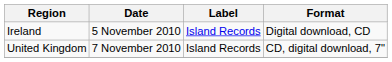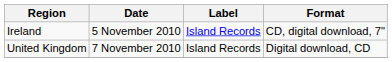 <table class="wikitable">
 <tr>
 <th>Region</th>
 <th>Date</th>
 <th>Label</th>
 <th>Format</th>
 </tr>
 <tr>
 <td>Ireland</td>
 <td>5 November 2010</td>
 <td><a href='#'>Island Records</a></td>
-<td>Digital download, CD</td>
+<td>CD, digital download, 7"</td>
 </tr>
 <tr>
 <td>United Kingdom</td>
 <td>7 November 2010</td>
 <td>Island Records</td>
-<td>CD, digital download, 7"</td>
+<td>Digital download, CD</td>
 </tr>
 <tr>
 </tr>
 </table>
